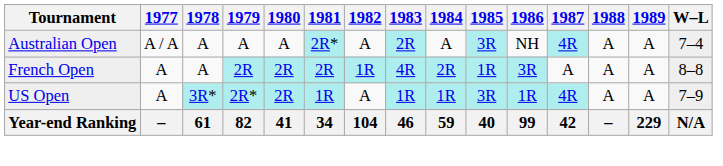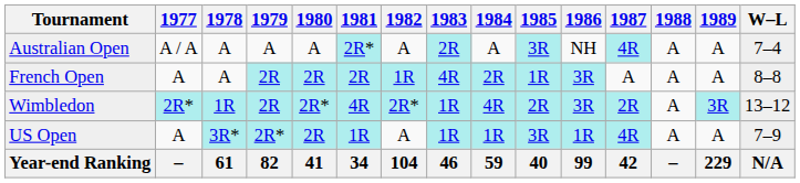 <table class=wikitable style=text-align:center>
 <tr>
 <th>Tournament</th>
 <th><a href='#'>1977</a></th>
 <th><a href='#'>1978</a></th>
 <th><a href='#'>1979</a></th>
 <th><a href='#'>1980</a></th>
 <th><a href='#'>1981</a></th>
 <th><a href='#'>1982</a></th>
 <th><a href='#'>1983</a></th>
 <th><a href='#'>1984</a></th>
 <th><a href='#'>1985</a></th>
 <th><a href='#'>1986</a></th>
 <th><a href='#'>1987</a></th>
 <th><a href='#'>1988</a></th>
 <th><a href='#'>1989</a></th>
 <th>W–L</th>
 </tr>
 <tr>
 <td bgcolor=#EFEFEF align=left><a href='#'>Australian Open</a></td>
 <td align="center">A / A</td>
 <td align="center">A</td>
 <td align="center">A</td>
 <td align="center">A</td>
 <td align="center" style="background:#afeeee;"><a href='#'>2R</a>*</td>
 <td align="center">A</td>
 <td align="center" style="background:#afeeee;"><a href='#'>2R</a></td>
 <td align="center">A</td>
 <td align="center" style="background:#afeeee;"><a href='#'>3R</a></td>
 <td align="center">NH</td>
 <td align="center" style="background:#afeeee;"><a href='#'>4R</a></td>
 <td align="center">A</td>
 <td align="center">A</td>
 <td bgcolor=#EFEFEF>7–4</td>
 </tr>
 <tr>
 <td bgcolor=#EFEFEF align=left><a href='#'>French Open</a></td>
 <td align="center">A</td>
 <td align="center">A</td>
 <td align="center" style="background:#afeeee;"><a href='#'>2R</a></td>
 <td align="center" style="background:#afeeee;"><a href='#'>2R</a></td>
 <td align="center" style="background:#afeeee;"><a href='#'>2R</a></td>
 <td align="center" style="background:#afeeee;"><a href='#'>1R</a></td>
 <td align="center" style="background:#afeeee;"><a href='#'>4R</a></td>
 <td align="center" style="background:#afeeee;"><a href='#'>2R</a></td>
 <td align="center" style="background:#afeeee;"><a href='#'>1R</a></td>
 <td align="center" style="background:#afeeee;"><a href='#'>3R</a></td>
 <td align="center">A</td>
 <td align="center">A</td>
 <td align="center">A</td>
 <td bgcolor=#EFEFEF>8–8</td>
 </tr>
 <tr>
+<td bgcolor=#EFEFEF align=left><a href='#'>Wimbledon</a></td>
+<td align="center" style="background:#afeeee;"><a href='#'>2R</a>*</td>
+<td align="center" style="background:#afeeee;"><a href='#'>1R</a></td>
+<td align="center" style="background:#afeeee;"><a href='#'>2R</a></td>
+<td align="center" style="background:#afeeee;"><a href='#'>2R</a>*</td>
+<td align="center" style="background:#afeeee;"><a href='#'>4R</a></td>
+<td align="center" style="background:#afeeee;"><a href='#'>2R</a>*</td>
+<td align="center" style="background:#afeeee;"><a href='#'>1R</a></td>
+<td align="center" style="background:#afeeee;"><a href='#'>4R</a></td>
+<td align="center" style="background:#afeeee;"><a href='#'>2R</a></td>
+<td align="center" style="background:#afeeee;"><a href='#'>3R</a></td>
+<td align="center" style="background:#afeeee;"><a href='#'>2R</a></td>
+<td align="center">A</td>
+<td align="center" style="background:#afeeee;"><a href='#'>3R</a></td>
+<td bgcolor=#EFEFEF>13–12</td>
+</tr>
+<tr>
 <td bgcolor=#EFEFEF align=left><a href='#'>US Open</a></td>
 <td align="center">A</td>
 <td align="center" style="background:#afeeee;"><a href='#'>3R</a>*</td>
 <td align="center" style="background:#afeeee;"><a href='#'>2R</a>*</td>
 <td align="center" style="background:#afeeee;"><a href='#'>2R</a></td>
 <td align="center" style="background:#afeeee;"><a href='#'>1R</a></td>
 <td align="center">A</td>
 <td align="center" style="background:#afeeee;"><a href='#'>1R</a></td>
 <td align="center" style="background:#afeeee;"><a href='#'>1R</a></td>
 <td align="center" style="background:#afeeee;"><a href='#'>3R</a></td>
 <td align="center" style="background:#afeeee;"><a href='#'>1R</a></td>
 <td align="center" style="background:#afeeee;"><a href='#'>4R</a></td>
 <td align="center">A</td>
 <td align="center">A</td>
 <td bgcolor=#EFEFEF>7–9</td>
 </tr>
 <tr>
 <th style=text-align:left>Year-end Ranking</th>
 <th align="center">–</th>
 <th align="center">61</th>
 <th align="center">82</th>
 <th align="center">41</th>
 <th align="center">34</th>
 <th align="center">104</th>
 <th align="center">46</th>
 <th align="center">59</th>
 <th align="center">40</th>
 <th align="center">99</th>
 <th align="center">42</th>
 <th align="center">–</th>
 <th align="center">229</th>
 <th align="center">N/A</th>
 </tr>
 </table>
